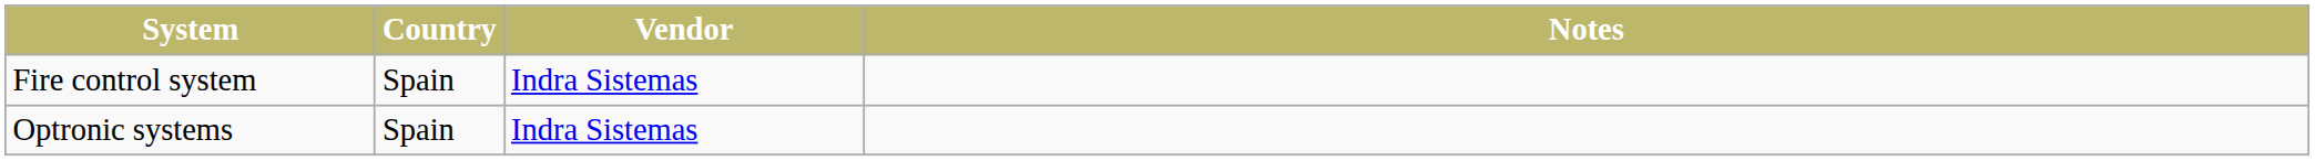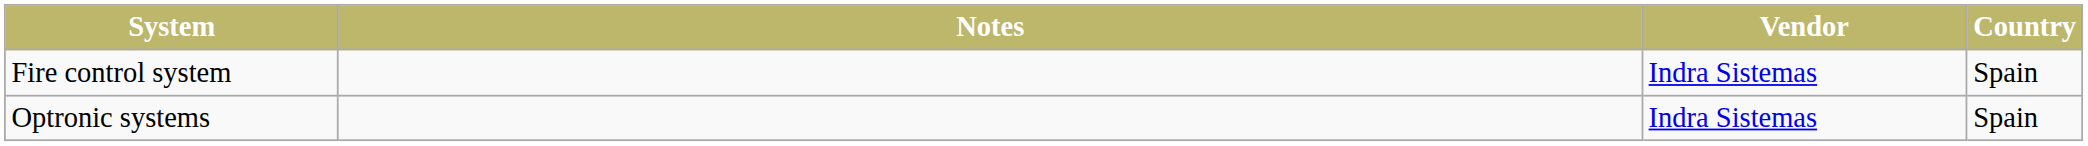 <table class="wikitable">
 <tr>
 <th style="width:180px; px; background:#bdb76b; color:White;"><strong>System</strong></th>
+<th style="width:725px; px; background:#bdb76b; color:White;"><strong>Notes</strong></th>
+<th style="width:175px; px; background:#bdb76b; color:White;"><strong>Vendor</strong></th>
 <th style="width:25px; px; background:#bdb76b; color:White;"><strong>Country</strong></th>
-<th style="width:175px; px; background:#bdb76b; color:White;"><strong>Vendor</strong></th>
-<th style="width:725px; px; background:#bdb76b; color:White;"><strong>Notes</strong></th>
 </tr>
 <tr>
 <td>Fire control system</td>
+<td></td>
+<td><a href='#'>Indra Sistemas</a></td>
 <td>Spain</td>
-<td><a href='#'>Indra Sistemas</a></td>
-<td></td>
 </tr>
 <tr>
 <td>Optronic systems</td>
+<td></td>
+<td><a href='#'>Indra Sistemas</a></td>
 <td>Spain</td>
-<td><a href='#'>Indra Sistemas</a></td>
-<td></td>
 </tr>
 </table>
